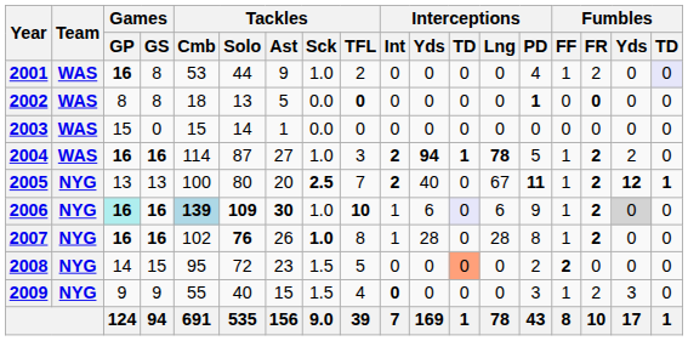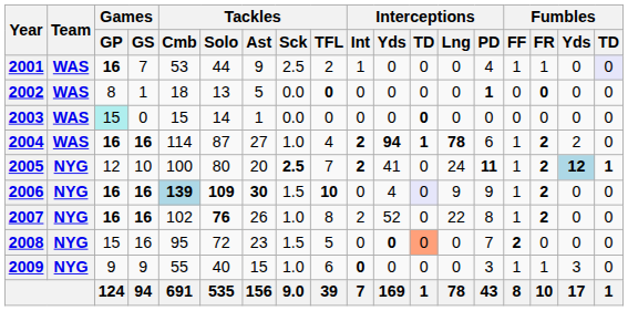 <table class="wikitable" style="text-align:center">
 <tr>
 <th rowspan="2">Year</th>
 <th rowspan="2">Team</th>
 <th colspan="2">Games</th>
 <th colspan="5">Tackles</th>
 <th colspan="5">Interceptions</th>
 <th colspan="4">Fumbles</th>
 </tr>
 <tr>
 <th>GP</th>
 <th>GS</th>
 <th>Cmb</th>
 <th>Solo</th>
 <th>Ast</th>
 <th>Sck</th>
 <th>TFL</th>
 <th>Int</th>
 <th>Yds</th>
 <th>TD</th>
 <th>Lng</th>
 <th>PD</th>
 <th>FF</th>
 <th>FR</th>
 <th>Yds</th>
 <th>TD</th>
 </tr>
 <tr>
 <th><a href='#'>2001</a></th>
 <th><a href='#'>WAS</a></th>
 <td><strong>16</strong></td>
-<td>8</td>
+<td>7</td>
 <td>53</td>
 <td>44</td>
 <td>9</td>
-<td>1.0</td>
+<td>2.5</td>
 <td>2</td>
-<td>0</td>
+<td>1</td>
 <td>0</td>
 <td>0</td>
 <td>0</td>
 <td>4</td>
 <td>1</td>
-<td>2</td>
+<td>1</td>
 <td>0</td>
 <td style="background: lavender;">0</td>
 </tr>
 <tr>
 <th><a href='#'>2002</a></th>
 <th><a href='#'>WAS</a></th>
 <td>8</td>
-<td>8</td>
+<td>1</td>
 <td>18</td>
 <td>13</td>
 <td>5</td>
 <td>0.0</td>
 <td><strong>0</strong></td>
 <td>0</td>
 <td>0</td>
 <td>0</td>
 <td>0</td>
 <td><strong>1</strong></td>
 <td>0</td>
 <td><strong>0</strong></td>
 <td>0</td>
 <td>0</td>
 </tr>
 <tr>
 <th><a href='#'>2003</a></th>
 <th><a href='#'>WAS</a></th>
-<td>15</td>
+<td style="background: paleturquoise;">15</td>
 <td>0</td>
 <td>15</td>
 <td>14</td>
 <td>1</td>
 <td>0.0</td>
 <td>0</td>
 <td>0</td>
 <td>0</td>
-<td>0</td>
+<td><strong>0</strong></td>
 <td>0</td>
 <td>0</td>
 <td>0</td>
 <td>0</td>
 <td>0</td>
 <td>0</td>
 </tr>
 <tr>
 <th><a href='#'>2004</a></th>
 <th><a href='#'>WAS</a></th>
 <td><strong>16</strong></td>
 <td><strong>16</strong></td>
 <td>114</td>
 <td>87</td>
 <td>27</td>
 <td>1.0</td>
-<td>3</td>
+<td>4</td>
 <td><strong>2</strong></td>
 <td><strong>94</strong></td>
 <td><strong>1</strong></td>
 <td><strong>78</strong></td>
-<td>5</td>
+<td>6</td>
 <td>1</td>
 <td><strong>2</strong></td>
 <td>2</td>
 <td>0</td>
 </tr>
 <tr>
 <th><a href='#'>2005</a></th>
 <th><a href='#'>NYG</a></th>
-<td>13</td>
-<td>13</td>
+<td>12</td>
+<td>10</td>
 <td>100</td>
 <td>80</td>
 <td>20</td>
 <td><strong>2.5</strong></td>
 <td>7</td>
 <td><strong>2</strong></td>
-<td>40</td>
+<td>41</td>
 <td>0</td>
-<td>67</td>
+<td>24</td>
 <td><strong>11</strong></td>
 <td>1</td>
 <td><strong>2</strong></td>
-<td><strong>12</strong></td>
+<td style="background: lightblue;"><strong>12</strong></td>
 <td><strong>1</strong></td>
 </tr>
 <tr>
 <th><a href='#'>2006</a></th>
 <th><a href='#'>NYG</a></th>
-<td style="background: paleturquoise;"><strong>16</strong></td>
+<td><strong>16</strong></td>
 <td><strong>16</strong></td>
 <td style="background: lightblue;"><strong>139</strong></td>
 <td><strong>109</strong></td>
 <td><strong>30</strong></td>
-<td>1.0</td>
+<td>1.5</td>
 <td><strong>10</strong></td>
-<td>1</td>
-<td>6</td>
+<td>0</td>
+<td>4</td>
 <td style="background: lavender;">0</td>
-<td>6</td>
+<td>9</td>
 <td>9</td>
 <td>1</td>
 <td><strong>2</strong></td>
-<td style="background: lightgrey;">0</td>
+<td>0</td>
 <td>0</td>
 </tr>
 <tr>
 <th><a href='#'>2007</a></th>
 <th><a href='#'>NYG</a></th>
 <td><strong>16</strong></td>
 <td><strong>16</strong></td>
 <td>102</td>
 <td><strong>76</strong></td>
 <td>26</td>
-<td><strong>1.0</strong></td>
+<td>1.0</td>
 <td>8</td>
-<td>1</td>
-<td>28</td>
+<td>2</td>
+<td>52</td>
 <td>0</td>
-<td>28</td>
+<td>22</td>
 <td>8</td>
 <td>1</td>
 <td><strong>2</strong></td>
 <td>0</td>
 <td>0</td>
 </tr>
 <tr>
 <th><a href='#'>2008</a></th>
 <th><a href='#'>NYG</a></th>
-<td>14</td>
 <td>15</td>
+<td>16</td>
 <td>95</td>
 <td>72</td>
 <td>23</td>
 <td>1.5</td>
 <td>5</td>
 <td>0</td>
-<td>0</td>
+<td><strong>0</strong></td>
 <td style="background: lightsalmon;">0</td>
 <td>0</td>
-<td>2</td>
+<td>7</td>
 <td><strong>2</strong></td>
 <td>0</td>
 <td>0</td>
 <td>0</td>
 </tr>
 <tr>
 <th><a href='#'>2009</a></th>
 <th><a href='#'>NYG</a></th>
 <td>9</td>
 <td>9</td>
 <td>55</td>
 <td>40</td>
 <td>15</td>
-<td>1.5</td>
-<td>4</td>
+<td>1.0</td>
+<td>6</td>
 <td><strong>0</strong></td>
 <td>0</td>
 <td>0</td>
 <td>0</td>
 <td>3</td>
 <td>1</td>
-<td>2</td>
+<td>1</td>
 <td>3</td>
 <td>0</td>
 </tr>
 <tr>
 <th colspan="2"></th>
 <th>124</th>
 <th>94</th>
 <th>691</th>
 <th>535</th>
 <th>156</th>
 <th>9.0</th>
 <th>39</th>
 <th>7</th>
 <th>169</th>
 <th>1</th>
 <th>78</th>
 <th>43</th>
 <th>8</th>
 <th>10</th>
 <th>17</th>
 <th>1</th>
 </tr>
 </table>
